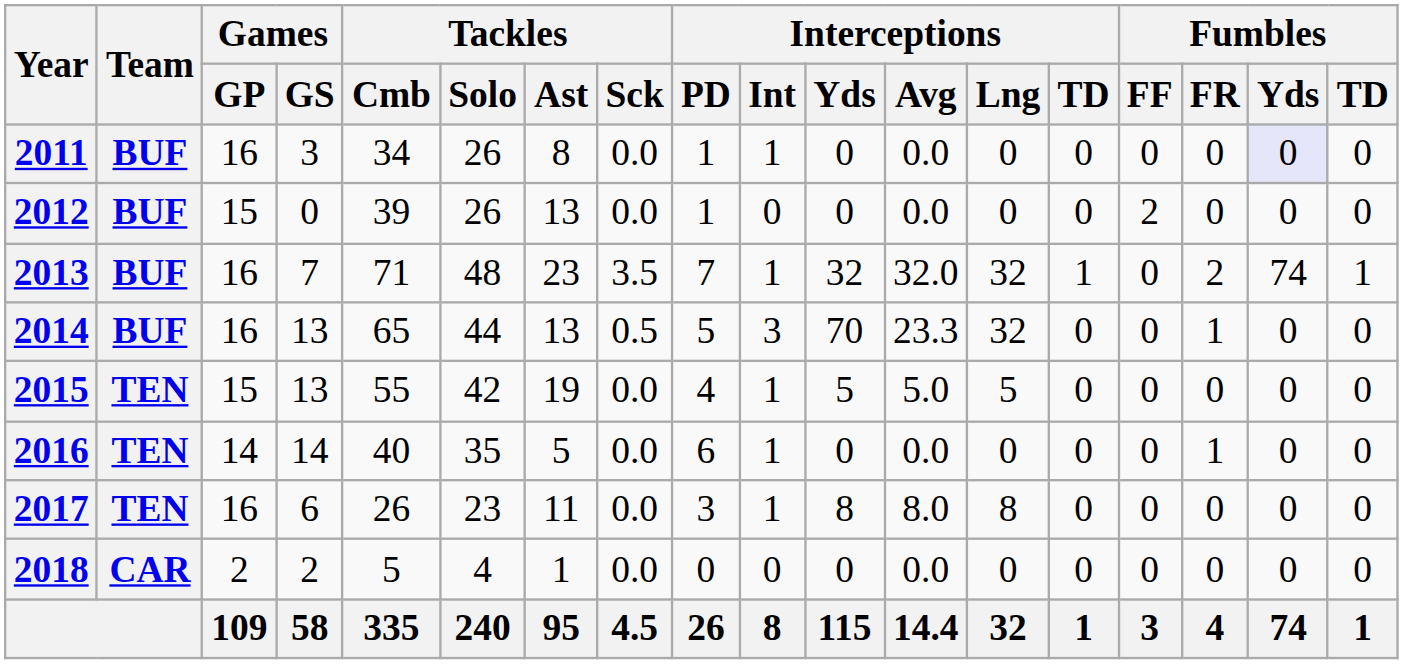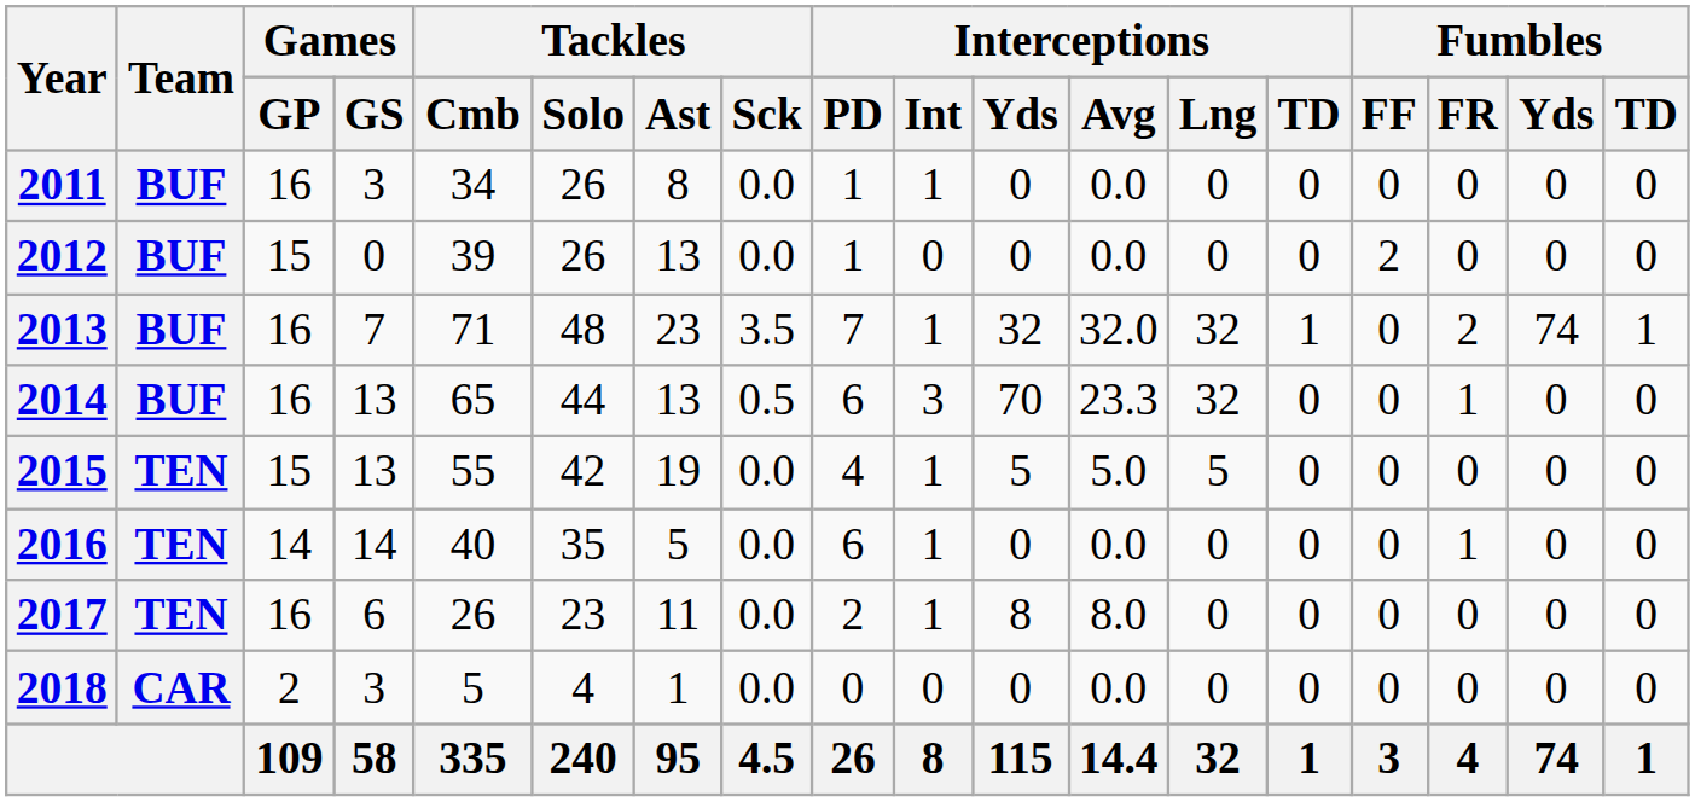 <table class="wikitable" style="text-align: center;">
 <tr>
 <th rowspan="2">Year</th>
 <th rowspan="2">Team</th>
 <th colspan="2">Games</th>
 <th colspan="4">Tackles</th>
 <th colspan="6">Interceptions</th>
 <th colspan="4">Fumbles</th>
 </tr>
 <tr>
 <th>GP</th>
 <th>GS</th>
 <th>Cmb</th>
 <th>Solo</th>
 <th>Ast</th>
 <th>Sck</th>
 <th>PD</th>
 <th>Int</th>
 <th>Yds</th>
 <th>Avg</th>
 <th>Lng</th>
 <th>TD</th>
 <th>FF</th>
 <th>FR</th>
 <th>Yds</th>
 <th>TD</th>
 </tr>
 <tr>
 <th><a href='#'>2011</a></th>
 <th><a href='#'>BUF</a></th>
 <td>16</td>
 <td>3</td>
 <td>34</td>
 <td>26</td>
 <td>8</td>
 <td>0.0</td>
 <td>1</td>
 <td>1</td>
 <td>0</td>
 <td>0.0</td>
 <td>0</td>
 <td>0</td>
 <td>0</td>
 <td>0</td>
-<td style="background: lavender;">0</td>
+<td>0</td>
 <td>0</td>
 </tr>
 <tr>
 <th><a href='#'>2012</a></th>
 <th><a href='#'>BUF</a></th>
 <td>15</td>
 <td>0</td>
 <td>39</td>
 <td>26</td>
 <td>13</td>
 <td>0.0</td>
 <td>1</td>
 <td>0</td>
 <td>0</td>
 <td>0.0</td>
 <td>0</td>
 <td>0</td>
 <td>2</td>
 <td>0</td>
 <td>0</td>
 <td>0</td>
 </tr>
 <tr>
 <th><a href='#'>2013</a></th>
 <th><a href='#'>BUF</a></th>
 <td>16</td>
 <td>7</td>
 <td>71</td>
 <td>48</td>
 <td>23</td>
 <td>3.5</td>
 <td>7</td>
 <td>1</td>
 <td>32</td>
 <td>32.0</td>
 <td>32</td>
 <td>1</td>
 <td>0</td>
 <td>2</td>
 <td>74</td>
 <td>1</td>
 </tr>
 <tr>
 <th><a href='#'>2014</a></th>
 <th><a href='#'>BUF</a></th>
 <td>16</td>
 <td>13</td>
 <td>65</td>
 <td>44</td>
 <td>13</td>
 <td>0.5</td>
-<td>5</td>
+<td>6</td>
 <td>3</td>
 <td>70</td>
 <td>23.3</td>
 <td>32</td>
 <td>0</td>
 <td>0</td>
 <td>1</td>
 <td>0</td>
 <td>0</td>
 </tr>
 <tr>
 <th><a href='#'>2015</a></th>
 <th><a href='#'>TEN</a></th>
 <td>15</td>
 <td>13</td>
 <td>55</td>
 <td>42</td>
 <td>19</td>
 <td>0.0</td>
 <td>4</td>
 <td>1</td>
 <td>5</td>
 <td>5.0</td>
 <td>5</td>
 <td>0</td>
 <td>0</td>
 <td>0</td>
 <td>0</td>
 <td>0</td>
 </tr>
 <tr>
 <th><a href='#'>2016</a></th>
 <th><a href='#'>TEN</a></th>
 <td>14</td>
 <td>14</td>
 <td>40</td>
 <td>35</td>
 <td>5</td>
 <td>0.0</td>
 <td>6</td>
 <td>1</td>
 <td>0</td>
 <td>0.0</td>
 <td>0</td>
 <td>0</td>
 <td>0</td>
 <td>1</td>
 <td>0</td>
 <td>0</td>
 </tr>
 <tr>
 <th><a href='#'>2017</a></th>
 <th><a href='#'>TEN</a></th>
 <td>16</td>
 <td>6</td>
 <td>26</td>
 <td>23</td>
 <td>11</td>
 <td>0.0</td>
-<td>3</td>
+<td>2</td>
 <td>1</td>
 <td>8</td>
 <td>8.0</td>
-<td>8</td>
+<td>0</td>
 <td>0</td>
 <td>0</td>
 <td>0</td>
 <td>0</td>
 <td>0</td>
 </tr>
 <tr>
 <th><a href='#'>2018</a></th>
 <th><a href='#'>CAR</a></th>
 <td>2</td>
-<td>2</td>
+<td>3</td>
 <td>5</td>
 <td>4</td>
 <td>1</td>
 <td>0.0</td>
 <td>0</td>
 <td>0</td>
 <td>0</td>
 <td>0.0</td>
 <td>0</td>
 <td>0</td>
 <td>0</td>
 <td>0</td>
 <td>0</td>
 <td>0</td>
 </tr>
 <tr>
 <th colspan="2"></th>
 <th>109</th>
 <th>58</th>
 <th>335</th>
 <th>240</th>
 <th>95</th>
 <th>4.5</th>
 <th>26</th>
 <th>8</th>
 <th>115</th>
 <th>14.4</th>
 <th>32</th>
 <th>1</th>
 <th>3</th>
 <th>4</th>
 <th>74</th>
 <th>1</th>
 </tr>
 </table>
